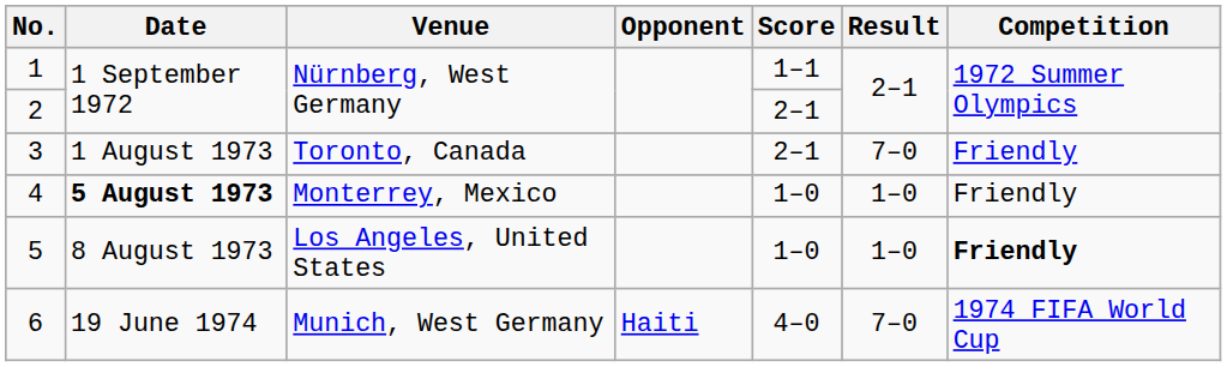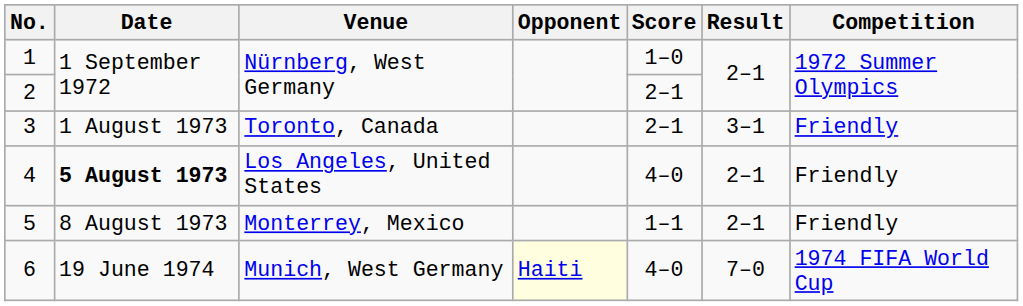 <table class="wikitable sortable">
 <tr>
 <th scope="col">No.</th>
 <th scope="col">Date</th>
 <th scope="col">Venue</th>
 <th scope="col">Opponent</th>
 <th scope="col">Score</th>
 <th scope="col">Result</th>
 <th scope="col">Competition</th>
 </tr>
 <tr>
 <td align="center">1</td>
 <td rowspan=2>1 September 1972</td>
 <td rowspan=2><a href='#'>Nürnberg</a>, West Germany</td>
 <td rowspan=2></td>
-<td align="center">1–1</td>
+<td align="center">1–0</td>
 <td align="center" rowspan=2>2–1</td>
 <td rowspan=2><a href='#'>1972 Summer Olympics</a></td>
 </tr>
 <tr>
 <td align="center">2</td>
 <td align="center">2–1</td>
 </tr>
 <tr>
 <td align="center">3</td>
 <td>1 August 1973</td>
 <td><a href='#'>Toronto</a>, Canada</td>
 <td></td>
 <td align="center">2–1</td>
-<td align="center">7–0</td>
+<td align="center">3–1</td>
 <td><a href='#'>Friendly</a></td>
 </tr>
 <tr>
 <td align="center">4</td>
 <td><strong>5 August 1973</strong></td>
-<td><a href='#'>Monterrey</a>, Mexico</td>
+<td><a href='#'>Los Angeles</a>, United States</td>
 <td></td>
-<td align="center">1–0</td>
-<td align="center">1–0</td>
+<td align="center">4–0</td>
+<td align="center">2–1</td>
 <td>Friendly</td>
 </tr>
 <tr>
 <td align="center">5</td>
 <td>8 August 1973</td>
-<td><a href='#'>Los Angeles</a>, United States</td>
+<td><a href='#'>Monterrey</a>, Mexico</td>
 <td></td>
-<td align="center">1–0</td>
-<td align="center">1–0</td>
-<td><strong>Friendly</strong></td>
+<td align="center">1–1</td>
+<td align="center">2–1</td>
+<td>Friendly</td>
 </tr>
 <tr>
 <td align="center">6</td>
 <td>19 June 1974</td>
 <td><a href='#'>Munich</a>, West Germany</td>
-<td> <a href='#'>Haiti</a></td>
+<td style="background: lightyellow;"> <a href='#'>Haiti</a></td>
 <td align="center">4–0</td>
 <td align="center">7–0</td>
 <td><a href='#'>1974 FIFA World Cup</a></td>
 </tr>
 </table>
